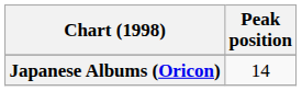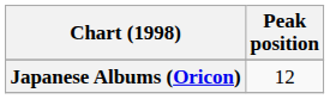 <table class="wikitable sortable plainrowheaders">
 <tr>
 <th scope="col">Chart (1998)</th>
 <th scope="col">Peak<br>position</th>
 </tr>
 <tr>
 </tr>
 <tr>
 </tr>
 <tr>
 <th scope="row">Japanese Albums (<a href='#'>Oricon</a>)</th>
-<td align="center">14</td>
+<td align="center">12</td>
 </tr>
 <tr>
 </tr>
 </table>
